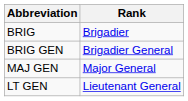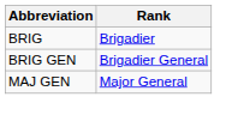 <table class="wikitable">
 <tr>
 <th>Abbreviation</th>
 <th>Rank</th>
 </tr>
 <tr>
 <td>BRIG</td>
 <td><a href='#'>Brigadier</a></td>
 </tr>
 <tr>
 <td>BRIG GEN</td>
 <td><a href='#'>Brigadier General</a></td>
 </tr>
 <tr>
 <td>MAJ GEN</td>
 <td><a href='#'>Major General</a></td>
 </tr>
-<tr>
-<td>LT GEN</td>
-<td><a href='#'>Lieutenant General</a></td>
-</tr>
 </table>
